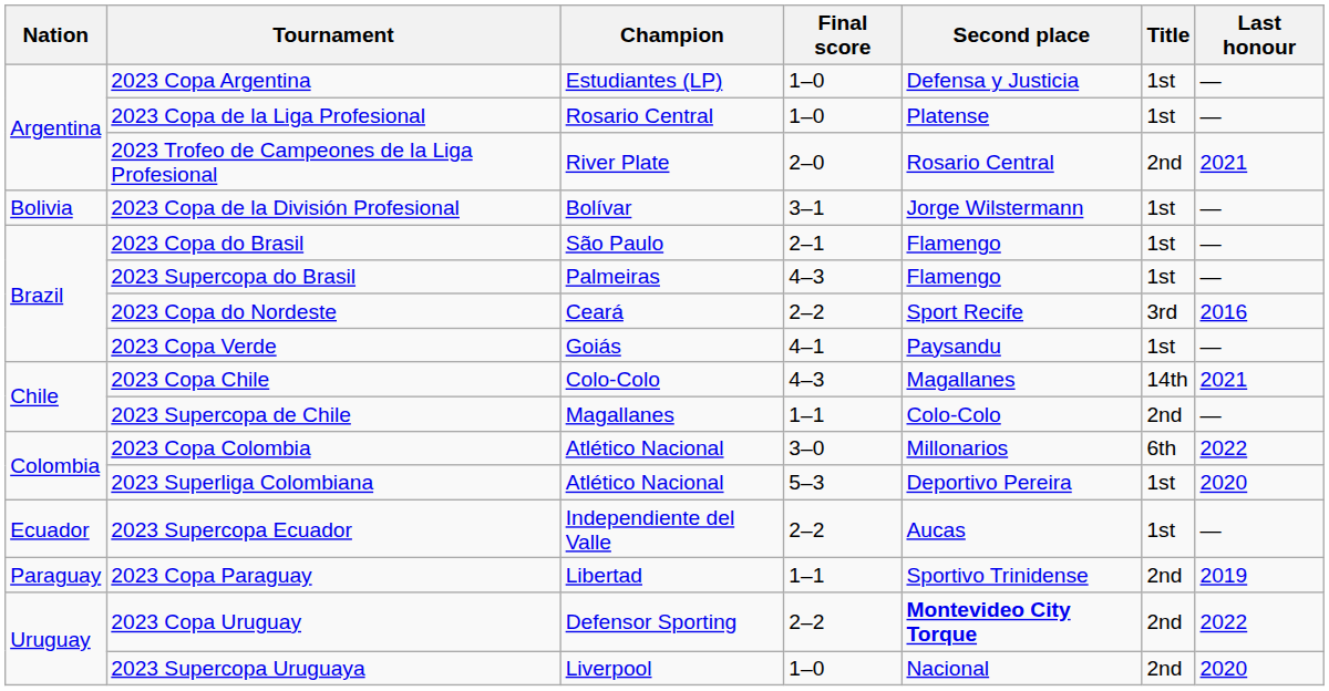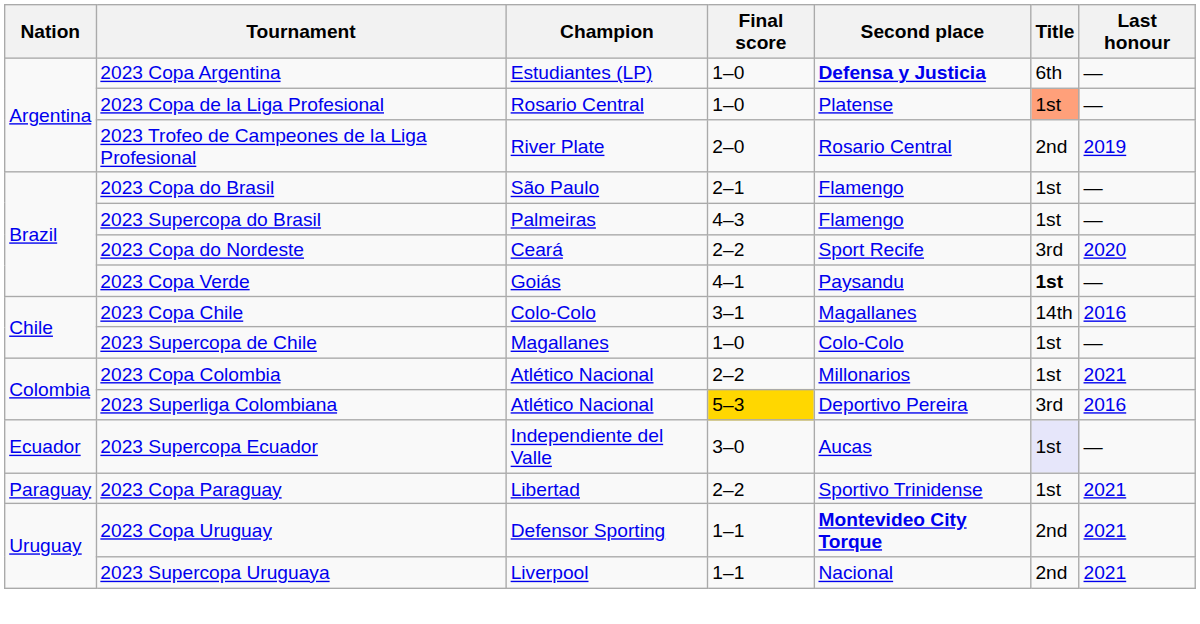 <table class=wikitable style="font-size:14px">
 <tr>
 <th>Nation</th>
 <th>Tournament</th>
 <th>Champion</th>
 <th>Final score</th>
 <th>Second place</th>
 <th data-sort-type="number">Title</th>
 <th>Last honour</th>
 </tr>
 <tr>
 <td rowspan="3"> <a href='#'>Argentina</a></td>
 <td><a href='#'>2023 Copa Argentina</a></td>
 <td><a href='#'>Estudiantes (LP)</a></td>
 <td>1–0</td>
-<td><a href='#'>Defensa y Justicia</a></td>
-<td>1st</td>
+<td><strong><a href='#'>Defensa y Justicia</a></strong></td>
+<td>6th</td>
 <td>—</td>
 </tr>
 <tr>
 <td><a href='#'>2023 Copa de la Liga Profesional</a></td>
 <td><a href='#'>Rosario Central</a></td>
 <td>1–0</td>
 <td><a href='#'>Platense</a></td>
-<td>1st</td>
+<td style="background: lightsalmon;">1st</td>
 <td>—</td>
 </tr>
 <tr>
 <td><a href='#'>2023 Trofeo de Campeones de la Liga Profesional</a></td>
 <td><a href='#'>River Plate</a></td>
 <td>2–0</td>
 <td><a href='#'>Rosario Central</a></td>
 <td>2nd</td>
-<td><a href='#'>2021</a></td>
-</tr>
-<tr>
-<td rowspan=> <a href='#'>Bolivia</a></td>
-<td><a href='#'>2023 Copa de la División Profesional</a></td>
-<td><a href='#'>Bolívar</a></td>
-<td>3–1</td>
-<td><a href='#'>Jorge Wilstermann</a></td>
-<td>1st</td>
-<td>—</td>
+<td><a href='#'>2019</a></td>
 </tr>
 <tr>
 <td rowspan="4"> <a href='#'>Brazil</a></td>
 <td><a href='#'>2023 Copa do Brasil</a></td>
 <td><a href='#'>São Paulo</a></td>
 <td>2–1</td>
 <td><a href='#'>Flamengo</a></td>
 <td>1st</td>
 <td>—</td>
 </tr>
 <tr>
 <td><a href='#'>2023 Supercopa do Brasil</a></td>
 <td><a href='#'>Palmeiras</a></td>
 <td>4–3</td>
 <td><a href='#'>Flamengo</a></td>
 <td>1st</td>
 <td>—</td>
 </tr>
 <tr>
 <td><a href='#'>2023 Copa do Nordeste</a></td>
 <td><a href='#'>Ceará</a></td>
 <td>2–2 </td>
 <td><a href='#'>Sport Recife</a></td>
 <td>3rd</td>
-<td><a href='#'>2016</a></td>
+<td><a href='#'>2020</a></td>
 </tr>
 <tr>
 <td><a href='#'>2023 Copa Verde</a></td>
 <td><a href='#'>Goiás</a></td>
 <td>4–1</td>
 <td><a href='#'>Paysandu</a></td>
-<td>1st</td>
+<td><strong>1st</strong></td>
 <td>—</td>
 </tr>
 <tr>
 <td rowspan="2"> <a href='#'>Chile</a></td>
 <td><a href='#'>2023 Copa Chile</a></td>
 <td><a href='#'>Colo-Colo</a></td>
-<td>4–3</td>
+<td>3–1</td>
 <td><a href='#'>Magallanes</a></td>
 <td>14th</td>
-<td><a href='#'>2021</a></td>
+<td><a href='#'>2016</a></td>
 </tr>
 <tr>
 <td><a href='#'>2023 Supercopa de Chile</a></td>
 <td><a href='#'>Magallanes</a></td>
-<td>1–1 </td>
+<td>1–0</td>
 <td><a href='#'>Colo-Colo</a></td>
-<td>2nd</td>
+<td>1st</td>
 <td>—</td>
 </tr>
 <tr>
 <td rowspan="2"> <a href='#'>Colombia</a></td>
 <td><a href='#'>2023 Copa Colombia</a></td>
 <td><a href='#'>Atlético Nacional</a></td>
-<td>3–0</td>
+<td>2–2 </td>
 <td><a href='#'>Millonarios</a></td>
-<td>6th</td>
-<td><a href='#'>2022</a></td>
+<td>1st</td>
+<td><a href='#'>2021</a></td>
 </tr>
 <tr>
 <td><a href='#'>2023 Superliga Colombiana</a></td>
 <td><a href='#'>Atlético Nacional</a></td>
-<td>5–3</td>
+<td style="background: gold;">5–3</td>
 <td><a href='#'>Deportivo Pereira</a></td>
-<td>1st</td>
-<td><a href='#'>2020</a></td>
+<td>3rd</td>
+<td><a href='#'>2016</a></td>
 </tr>
 <tr>
 <td> <a href='#'>Ecuador</a></td>
 <td><a href='#'>2023 Supercopa Ecuador</a></td>
 <td><a href='#'>Independiente del Valle</a></td>
-<td>2–2 </td>
+<td>3–0</td>
 <td><a href='#'>Aucas</a></td>
-<td>1st</td>
+<td style="background: lavender;">1st</td>
 <td>—</td>
 </tr>
 <tr>
 <td> <a href='#'>Paraguay</a></td>
 <td><a href='#'>2023 Copa Paraguay</a></td>
 <td><a href='#'>Libertad</a></td>
-<td>1–1 </td>
+<td>2–2 </td>
 <td><a href='#'>Sportivo Trinidense</a></td>
-<td>2nd</td>
-<td><a href='#'>2019</a></td>
+<td>1st</td>
+<td><a href='#'>2021</a></td>
 </tr>
 <tr>
 <td rowspan="2"> <a href='#'>Uruguay</a></td>
 <td><a href='#'>2023 Copa Uruguay</a></td>
 <td><a href='#'>Defensor Sporting</a></td>
-<td>2–2 </td>
+<td>1–1 </td>
 <td><strong><a href='#'>Montevideo City Torque</a></strong></td>
 <td>2nd</td>
-<td><a href='#'>2022</a></td>
+<td><a href='#'>2021</a></td>
 </tr>
 <tr>
 <td><a href='#'>2023 Supercopa Uruguaya</a></td>
 <td><a href='#'>Liverpool</a></td>
-<td>1–0</td>
+<td>1–1 </td>
 <td><a href='#'>Nacional</a></td>
 <td>2nd</td>
-<td><a href='#'>2020</a></td>
+<td><a href='#'>2021</a></td>
 </tr>
 </table>
